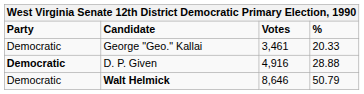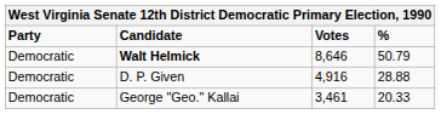 <table class="wikitable">
 <tr>
 <th colspan="4">West Virginia Senate 12th District Democratic Primary Election, 1990</th>
 </tr>
 <tr>
 <td><strong>Party</strong></td>
 <td><strong>Candidate</strong></td>
 <td><strong>Votes</strong></td>
 <td><strong>%</strong></td>
 </tr>
 <tr>
 <td>Democratic</td>
-<td>George "Geo." Kallai</td>
-<td>3,461</td>
-<td>20.33</td>
+<td><strong>Walt Helmick</strong></td>
+<td>8,646</td>
+<td>50.79</td>
 </tr>
 <tr>
-<td><strong>Democratic</strong></td>
+<td>Democratic</td>
 <td>D. P. Given</td>
 <td>4,916</td>
 <td>28.88</td>
 </tr>
 <tr>
 <td>Democratic</td>
-<td><strong>Walt Helmick</strong></td>
-<td>8,646</td>
-<td>50.79</td>
+<td>George "Geo." Kallai</td>
+<td>3,461</td>
+<td>20.33</td>
 </tr>
 </table>
